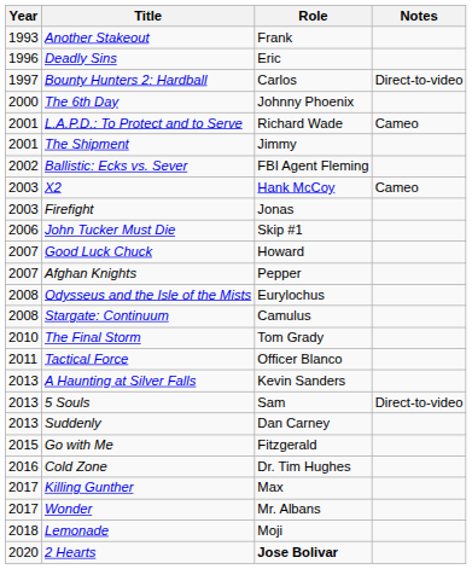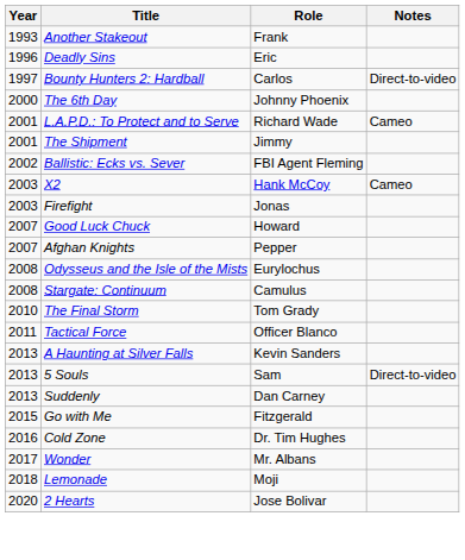 <table class="wikitable sortable">
 <tr>
 <th>Year</th>
 <th>Title</th>
 <th>Role</th>
 <th class="unsortable">Notes</th>
 </tr>
 <tr>
 <td>1993</td>
 <td><em><a href='#'>Another Stakeout</a></em></td>
 <td>Frank</td>
 <td></td>
 </tr>
 <tr>
 <td>1996</td>
 <td><em><a href='#'>Deadly Sins</a></em></td>
 <td>Eric</td>
 <td></td>
 </tr>
 <tr>
 <td>1997</td>
 <td><em><a href='#'>Bounty Hunters 2: Hardball</a></em></td>
 <td>Carlos</td>
 <td>Direct-to-video</td>
 </tr>
 <tr>
 <td>2000</td>
 <td data-sort-value="6th Day, The"><em><a href='#'>The 6th Day</a></em></td>
 <td>Johnny Phoenix</td>
 <td></td>
 </tr>
 <tr>
 <td>2001</td>
 <td><em><a href='#'>L.A.P.D.: To Protect and to Serve</a></em></td>
 <td>Richard Wade</td>
 <td>Cameo</td>
 </tr>
 <tr>
 <td>2001</td>
 <td data-sort-value="Shipment, The"><em><a href='#'>The Shipment</a></em></td>
 <td>Jimmy</td>
 <td></td>
 </tr>
 <tr>
 <td>2002</td>
 <td><em><a href='#'>Ballistic: Ecks vs. Sever</a></em></td>
 <td>FBI Agent Fleming</td>
 <td></td>
 </tr>
 <tr>
 <td>2003</td>
 <td><em><a href='#'>X2</a></em></td>
 <td><a href='#'>Hank McCoy</a></td>
 <td>Cameo</td>
 </tr>
 <tr>
 <td>2003</td>
 <td><em>Firefight</em></td>
 <td>Jonas</td>
-<td></td>
-</tr>
-<tr>
-<td>2006</td>
-<td><em><a href='#'>John Tucker Must Die</a></em></td>
-<td>Skip #1</td>
 <td></td>
 </tr>
 <tr>
 <td>2007</td>
 <td><em><a href='#'>Good Luck Chuck</a></em></td>
 <td>Howard</td>
 <td></td>
 </tr>
 <tr>
 <td>2007</td>
 <td><em>Afghan Knights</em></td>
 <td>Pepper</td>
 <td></td>
 </tr>
 <tr>
 <td>2008</td>
 <td><em><a href='#'>Odysseus and the Isle of the Mists</a></em></td>
 <td>Eurylochus</td>
 <td></td>
 </tr>
 <tr>
 <td>2008</td>
 <td><em><a href='#'>Stargate: Continuum</a></em></td>
 <td>Camulus</td>
 <td></td>
 </tr>
 <tr>
 <td>2010</td>
 <td data-sort-value="Final Storm, The"><em><a href='#'>The Final Storm</a></em></td>
 <td>Tom Grady</td>
 <td></td>
 </tr>
 <tr>
 <td>2011</td>
 <td><em><a href='#'>Tactical Force</a></em></td>
 <td>Officer Blanco</td>
 <td></td>
 </tr>
 <tr>
 <td>2013</td>
 <td data-sort-value="Haunting at Silver Falls, A"><em><a href='#'>A Haunting at Silver Falls</a></em></td>
 <td>Kevin Sanders</td>
 <td></td>
 </tr>
 <tr>
 <td>2013</td>
 <td><em>5 Souls</em></td>
 <td>Sam</td>
 <td>Direct-to-video</td>
 </tr>
 <tr>
 <td>2013</td>
 <td><em>Suddenly</em></td>
 <td>Dan Carney</td>
 <td></td>
 </tr>
 <tr>
 <td>2015</td>
 <td><em>Go with Me</em></td>
 <td>Fitzgerald</td>
 <td></td>
 </tr>
 <tr>
 <td>2016</td>
 <td><em>Cold Zone</em></td>
 <td>Dr. Tim Hughes</td>
 <td></td>
 </tr>
 <tr>
 <td>2017</td>
-<td><em><a href='#'>Killing Gunther</a></em></td>
-<td>Max</td>
-<td></td>
-</tr>
-<tr>
-<td>2017</td>
 <td><em><a href='#'>Wonder</a></em></td>
 <td>Mr. Albans</td>
 <td></td>
 </tr>
 <tr>
 <td>2018</td>
 <td><em><a href='#'>Lemonade</a></em></td>
 <td>Moji</td>
 <td></td>
 </tr>
 <tr>
 <td>2020</td>
 <td><em><a href='#'>2 Hearts</a></em></td>
-<td><strong>Jose Bolivar</strong></td>
+<td>Jose Bolivar</td>
 <td></td>
 </tr>
 </table>
